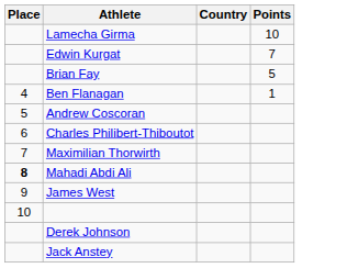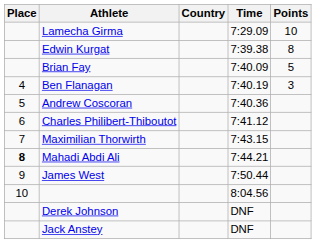 <table class="wikitable">
 <tr>
 <th>Place</th>
 <th>Athlete</th>
 <th>Country</th>
+<th>Time</th>
 <th>Points</th>
 </tr>
 <tr>
 <td align=center></td>
 <td><a href='#'>Lamecha Girma</a></td>
 <td></td>
+<td>7:29.09</td>
 <td align=center>10</td>
 </tr>
 <tr>
 <td align=center></td>
 <td><a href='#'>Edwin Kurgat</a></td>
 <td></td>
-<td align=center>7</td>
+<td>7:39.38</td>
+<td align=center>8</td>
 </tr>
 <tr>
 <td align=center></td>
 <td><a href='#'>Brian Fay</a></td>
 <td></td>
+<td>7:40.09</td>
 <td align=center>5</td>
 </tr>
 <tr>
 <td align=center>4</td>
 <td><a href='#'>Ben Flanagan</a></td>
 <td></td>
-<td align=center>1</td>
+<td>7:40.19</td>
+<td align=center>3</td>
 </tr>
 <tr>
 <td align=center>5</td>
 <td><a href='#'>Andrew Coscoran</a></td>
 <td></td>
+<td>7:40.36</td>
 <td align=center></td>
 </tr>
 <tr>
 <td align=center>6</td>
 <td><a href='#'>Charles Philibert-Thiboutot</a></td>
 <td></td>
+<td>7:41.12</td>
 <td align=center></td>
 </tr>
 <tr>
 <td align=center>7</td>
 <td><a href='#'>Maximilian Thorwirth</a></td>
 <td></td>
+<td>7:43.15</td>
 <td align=center></td>
 </tr>
 <tr>
 <td align=center><strong>8</strong></td>
 <td><a href='#'>Mahadi Abdi Ali</a></td>
 <td></td>
+<td>7:44.21</td>
 <td align=center></td>
 </tr>
 <tr>
 <td align=center>9</td>
 <td><a href='#'>James West</a></td>
 <td></td>
+<td>7:50.44</td>
 <td align=center></td>
 </tr>
 <tr>
 <td align=center>10</td>
 <td></td>
 <td></td>
+<td>8:04.56</td>
 <td align=center></td>
 </tr>
 <tr>
 <td align=center></td>
 <td><a href='#'>Derek Johnson</a></td>
 <td></td>
+<td>DNF</td>
 <td align=center></td>
 </tr>
 <tr>
 <td align=center></td>
 <td><a href='#'>Jack Anstey</a></td>
 <td></td>
+<td>DNF</td>
 <td align=center></td>
 </tr>
 </table>
